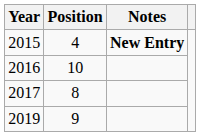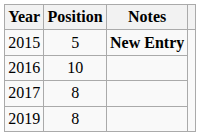 <table class="wikitable plainrowheaders" style="text-align:center;">
 <tr>
 <th>Year</th>
 <th>Position</th>
 <th>Notes</th>
 <th></th>
 </tr>
 <tr>
 <td>2015</td>
-<td>4</td>
+<td>5</td>
 <td><strong>New Entry</strong></td>
 <td rowspan="4"></td>
 </tr>
 <tr>
 <td>2016</td>
 <td>10</td>
 <td></td>
 </tr>
 <tr>
 <td>2017</td>
 <td>8</td>
 <td></td>
 </tr>
 <tr>
 <td>2019</td>
-<td>9</td>
+<td>8</td>
 <td></td>
 </tr>
 </table>
